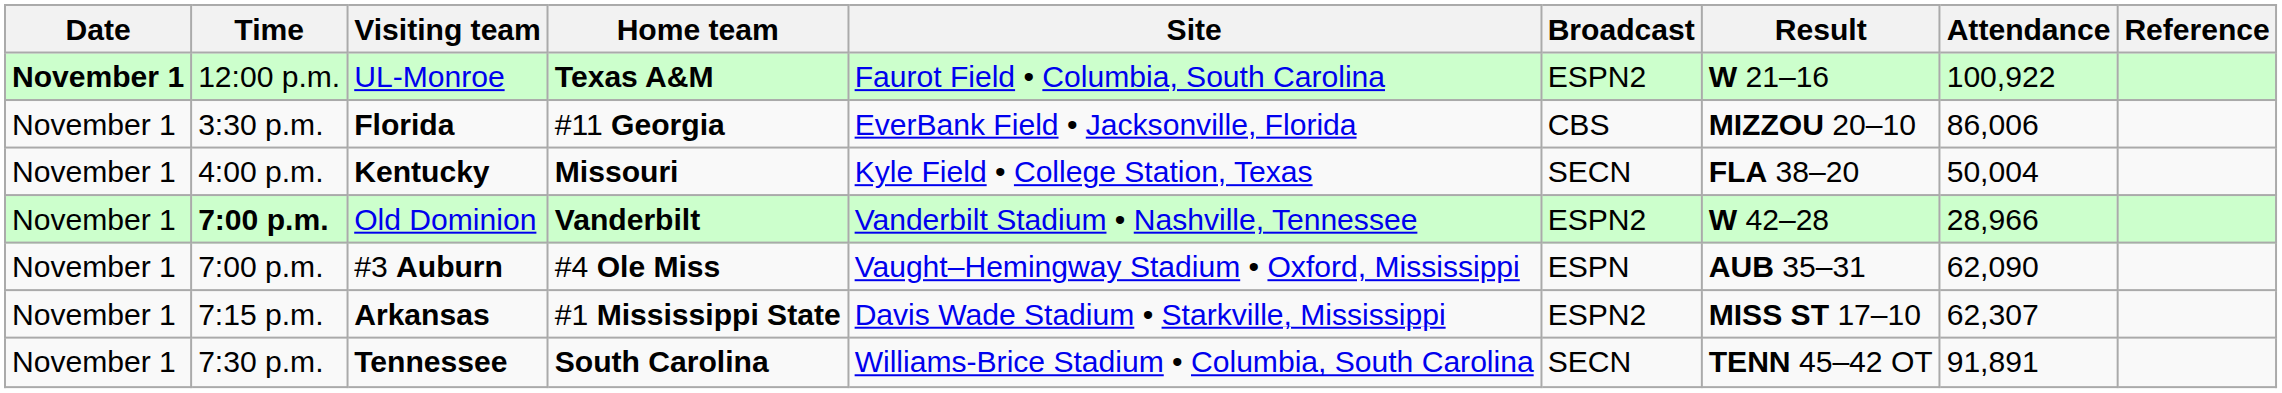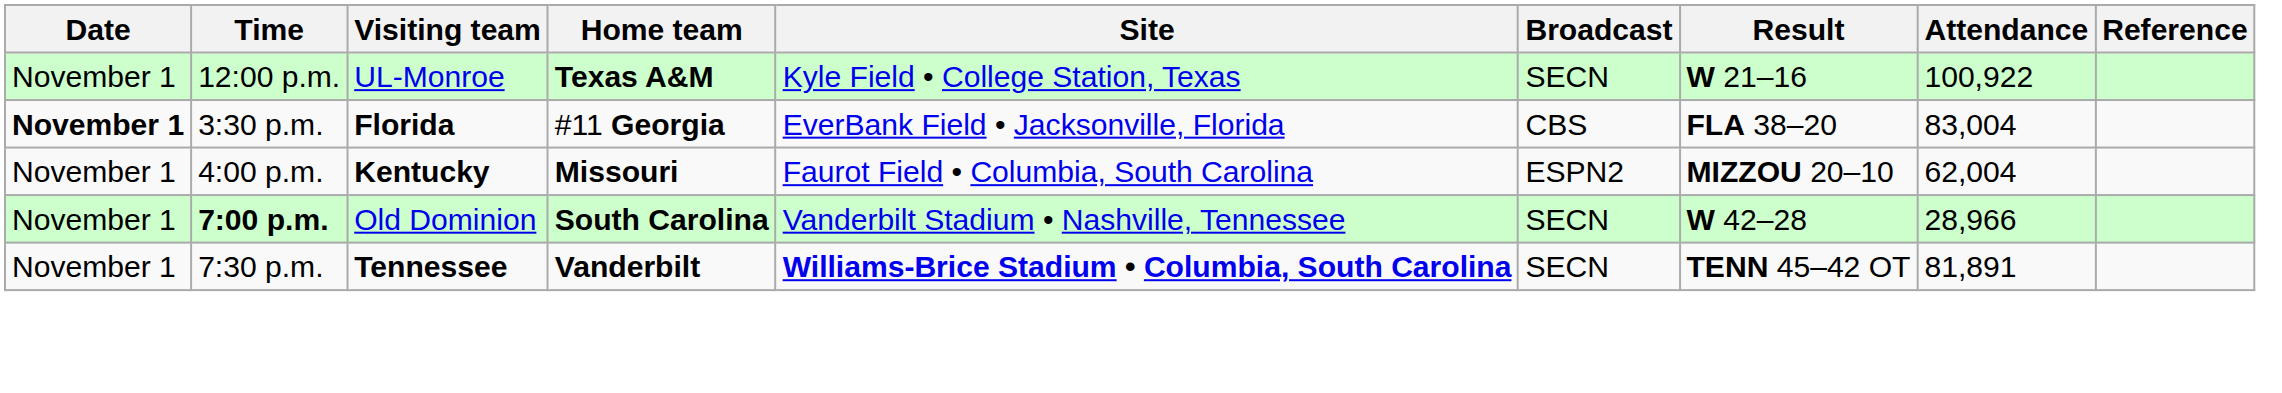 <table class="wikitable" style="font-size:95%;">
 <tr>
 <th>Date</th>
 <th>Time</th>
 <th>Visiting team</th>
 <th>Home team</th>
 <th>Site</th>
 <th>Broadcast</th>
 <th>Result</th>
 <th>Attendance</th>
 <th class="unsortable">Reference</th>
 </tr>
 <tr bgcolor=ccffcc>
-<td><strong>November 1</strong></td>
+<td>November 1</td>
 <td>12:00 p.m.</td>
 <td><a href='#'>UL-Monroe</a></td>
 <td><strong>Texas A&M</strong></td>
-<td><a href='#'>Faurot Field</a> • <a href='#'>Columbia, South Carolina</a></td>
-<td>ESPN2</td>
+<td><a href='#'>Kyle Field</a> • <a href='#'>College Station, Texas</a></td>
+<td>SECN</td>
 <td><strong>W</strong> 21–16</td>
 <td>100,922</td>
 <td></td>
 </tr>
 <tr bgcolor=>
-<td>November 1</td>
+<td><strong>November 1</strong></td>
 <td>3:30 p.m.</td>
 <td><strong>Florida</strong></td>
 <td>#11 <strong>Georgia</strong></td>
 <td><a href='#'>EverBank Field</a> • <a href='#'>Jacksonville, Florida</a></td>
 <td>CBS</td>
-<td><strong>MIZZOU</strong> 20–10</td>
-<td>86,006</td>
+<td><strong>FLA</strong> 38–20</td>
+<td>83,004</td>
 <td></td>
 </tr>
 <tr bgcolor=>
 <td>November 1</td>
 <td>4:00 p.m.</td>
 <td><strong>Kentucky</strong></td>
 <td><strong>Missouri</strong></td>
-<td><a href='#'>Kyle Field</a> • <a href='#'>College Station, Texas</a></td>
-<td>SECN</td>
-<td><strong>FLA</strong> 38–20</td>
-<td>50,004</td>
+<td><a href='#'>Faurot Field</a> • <a href='#'>Columbia, South Carolina</a></td>
+<td>ESPN2</td>
+<td><strong>MIZZOU</strong> 20–10</td>
+<td>62,004</td>
 <td></td>
 </tr>
 <tr bgcolor=ccffcc>
 <td>November 1</td>
 <td><strong>7:00 p.m.</strong></td>
 <td><a href='#'>Old Dominion</a></td>
-<td><strong>Vanderbilt</strong></td>
+<td><strong>South Carolina</strong></td>
 <td><a href='#'>Vanderbilt Stadium</a> • <a href='#'>Nashville, Tennessee</a></td>
-<td>ESPN2</td>
+<td>SECN</td>
 <td><strong>W</strong> 42–28</td>
 <td>28,966</td>
 <td></td>
 </tr>
 <tr bgcolor=>
 <td>November 1</td>
-<td>7:00 p.m.</td>
-<td>#3 <strong>Auburn</strong></td>
-<td>#4 <strong>Ole Miss</strong></td>
-<td><a href='#'>Vaught–Hemingway Stadium</a> • <a href='#'>Oxford, Mississippi</a></td>
-<td>ESPN</td>
-<td><strong>AUB</strong> 35–31</td>
-<td>62,090</td>
-<td></td>
-</tr>
-<tr bgcolor=>
-<td>November 1</td>
-<td>7:15 p.m.</td>
-<td><strong>Arkansas</strong></td>
-<td>#1 <strong>Mississippi State</strong></td>
-<td><a href='#'>Davis Wade Stadium</a> • <a href='#'>Starkville, Mississippi</a></td>
-<td>ESPN2</td>
-<td><strong>MISS ST</strong> 17–10</td>
-<td>62,307</td>
-<td></td>
-</tr>
-<tr bgcolor=>
-<td>November 1</td>
 <td>7:30 p.m.</td>
 <td><strong>Tennessee</strong></td>
-<td><strong>South Carolina</strong></td>
-<td><a href='#'>Williams-Brice Stadium</a> • <a href='#'>Columbia, South Carolina</a></td>
+<td><strong>Vanderbilt</strong></td>
+<td><strong><a href='#'>Williams-Brice Stadium</a> • <a href='#'>Columbia, South Carolina</a></strong></td>
 <td>SECN</td>
 <td><strong>TENN</strong> 45–42 OT</td>
-<td>91,891</td>
+<td>81,891</td>
 <td></td>
 </tr>
 </table>
